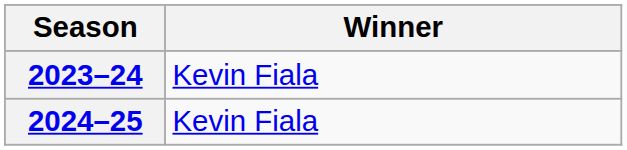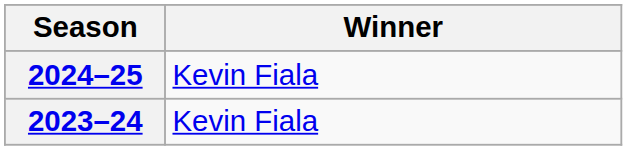 <table class="wikitable">
 <tr>
 <th scope="col" style="width:5em">Season</th>
 <th scope="col" style="width:15em">Winner</th>
 </tr>
 <tr>
+<th scope="row"><a href='#'>2024–25</a></th>
+<td><a href='#'>Kevin Fiala</a></td>
+</tr>
+<tr>
 <th scope="row"><a href='#'>2023–24</a></th>
 <td><a href='#'>Kevin Fiala</a></td>
 </tr>
-<tr>
-<th scope="row"><a href='#'>2024–25</a></th>
-<td><a href='#'>Kevin Fiala</a></td>
-</tr>
 </table>
